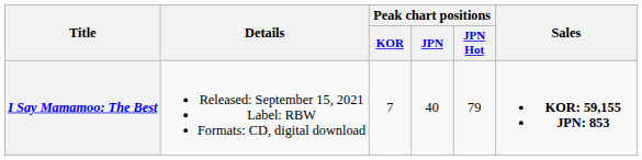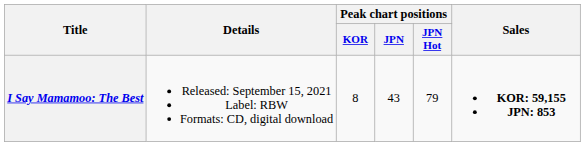 <table class="wikitable plainrowheaders" style="text-align:center;">
 <tr>
 <th scope="col" rowspan="2">Title</th>
 <th scope="col" rowspan="2">Details</th>
 <th scope="col" colspan="3">Peak chart positions</th>
 <th scope="col" rowspan="2" style="width:10em;">Sales</th>
 </tr>
 <tr>
 <th scope="col" style="width:3em;font-size:90%;"><a href='#'>KOR</a><br></th>
 <th scope="col" style="width:3em;font-size:90%;"><a href='#'>JPN</a><br></th>
 <th scope="col" style="width:3em;font-size:90%;"><a href='#'>JPN Hot</a><br></th>
 </tr>
 <tr>
 <th scope="row"><em><a href='#'>I Say Mamamoo: The Best</a></em></th>
 <td><br><ul><li>Released: September 15, 2021</li><li>Label: RBW</li><li>Formats: CD, digital download</li></ul></td>
-<td>7</td>
-<td>40</td>
+<td>8</td>
+<td>43</td>
 <td>79</td>
 <td><strong><br><ul><li>KOR: 59,155</li><li>JPN: 853</li></ul></strong></td>
 </tr>
 </table>
